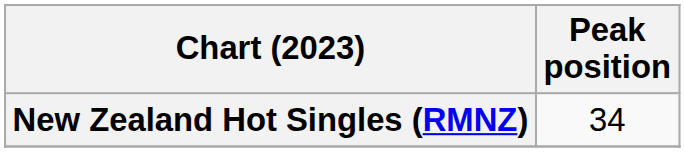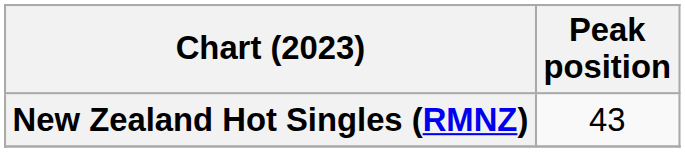 <table class="wikitable sortable plainrowheaders" style="text-align:center">
 <tr>
 <th scope="col">Chart (2023)</th>
 <th scope="col">Peak<br>position</th>
 </tr>
 <tr>
 <th scope="row">New Zealand Hot Singles (<a href='#'>RMNZ</a>)</th>
-<td>34</td>
+<td>43</td>
 </tr>
 <tr>
 </tr>
 <tr>
 </tr>
 </table>
